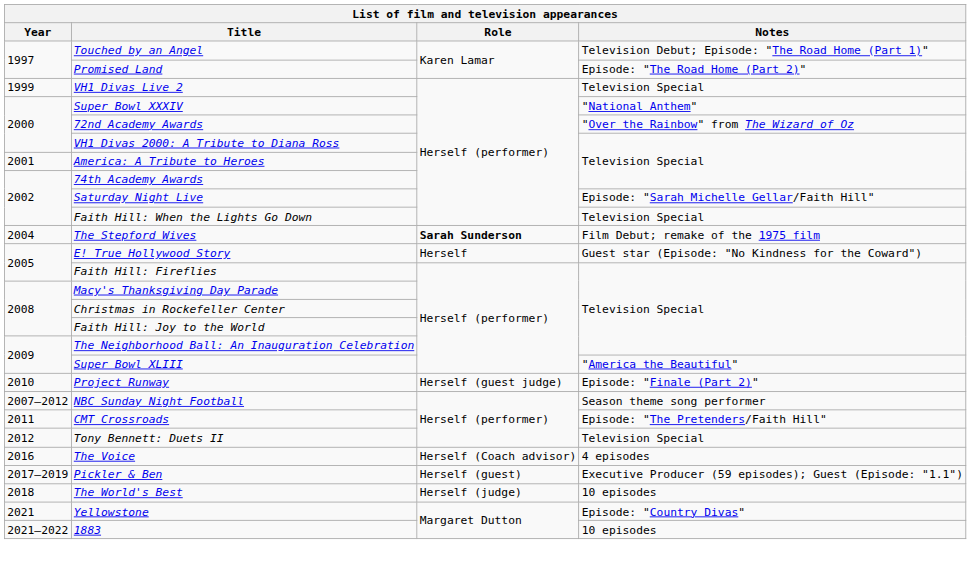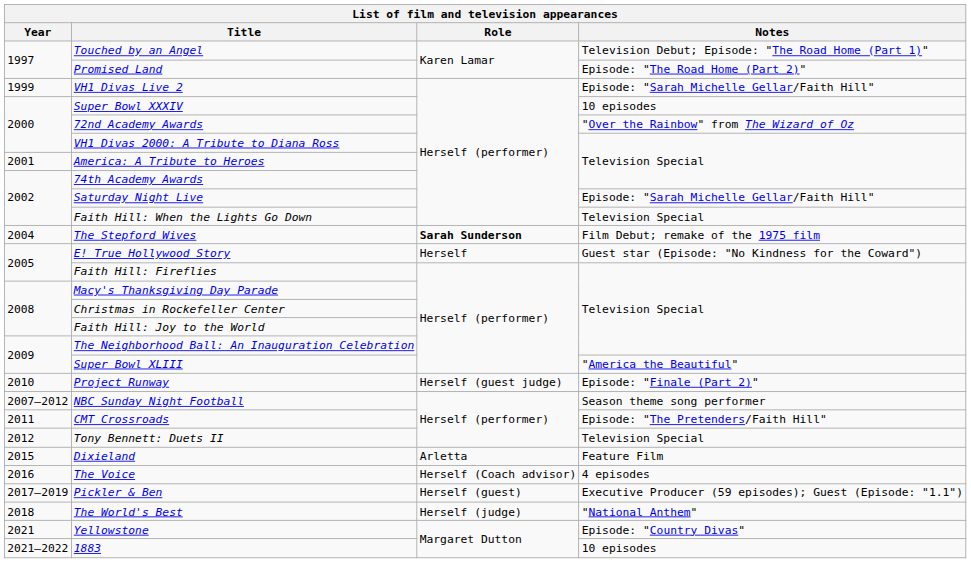 <table class="wikitable sortable">
 <tr>
 <th colspan="4">List of film and television appearances</th>
 </tr>
 <tr>
 <th>Year</th>
 <th>Title</th>
 <th>Role</th>
 <th>Notes</th>
 </tr>
 <tr>
 <td rowspan="2">1997</td>
 <td><em><a href='#'>Touched by an Angel</a></em></td>
 <td rowspan="2">Karen Lamar</td>
 <td>Television Debut; Episode: "<a href='#'>The Road Home (Part 1)</a>"</td>
 </tr>
 <tr>
 <td><em><a href='#'>Promised Land</a></em></td>
 <td>Episode: "<a href='#'>The Road Home (Part 2)</a>"</td>
 </tr>
 <tr>
 <td>1999</td>
 <td><em><a href='#'>VH1 Divas Live 2</a></em></td>
 <td rowspan="8">Herself (performer)</td>
-<td>Television Special</td>
+<td>Episode: "<a href='#'>Sarah Michelle Gellar</a>/Faith Hill"</td>
 </tr>
 <tr>
 <td rowspan="3">2000</td>
 <td><em><a href='#'>Super Bowl XXXIV</a></em></td>
-<td>"<a href='#'>National Anthem</a>"</td>
+<td>10 episodes</td>
 </tr>
 <tr>
 <td><em><a href='#'>72nd Academy Awards</a></em></td>
 <td>"<a href='#'>Over the Rainbow</a>" from <em><a href='#'>The Wizard of Oz</a></em></td>
 </tr>
 <tr>
 <td><em><a href='#'>VH1 Divas 2000: A Tribute to Diana Ross</a></em></td>
 <td rowspan="3">Television Special</td>
 </tr>
 <tr>
 <td>2001</td>
 <td><em><a href='#'>America: A Tribute to Heroes</a></em></td>
 </tr>
 <tr>
 <td rowspan="3">2002</td>
 <td><em><a href='#'>74th Academy Awards</a></em></td>
 </tr>
 <tr>
 <td><em><a href='#'>Saturday Night Live</a></em></td>
 <td>Episode: "<a href='#'>Sarah Michelle Gellar</a>/Faith Hill"</td>
 </tr>
 <tr>
 <td><em>Faith Hill: When the Lights Go Down</em></td>
 <td>Television Special</td>
 </tr>
 <tr>
 <td>2004</td>
 <td><em><a href='#'>The Stepford Wives</a></em></td>
 <td><strong>Sarah Sunderson</strong></td>
 <td>Film Debut; remake of the <a href='#'>1975 film</a></td>
 </tr>
 <tr>
 <td rowspan="2">2005</td>
 <td><em><a href='#'>E! True Hollywood Story</a></em></td>
 <td>Herself</td>
 <td>Guest star (Episode: "No Kindness for the Coward")</td>
 </tr>
 <tr>
 <td><em>Faith Hill: Fireflies</em></td>
 <td rowspan="6">Herself (performer)</td>
 <td rowspan="5">Television Special</td>
 </tr>
 <tr>
 <td rowspan="3">2008</td>
 <td><em><a href='#'>Macy's Thanksgiving Day Parade</a></em></td>
 </tr>
 <tr>
 <td><em>Christmas in Rockefeller Center</em></td>
 </tr>
 <tr>
 <td><em>Faith Hill: Joy to the World</em></td>
 </tr>
 <tr>
 <td rowspan="2">2009</td>
 <td><em><a href='#'>The Neighborhood Ball: An Inauguration Celebration</a></em></td>
 </tr>
 <tr>
 <td><em><a href='#'>Super Bowl XLIII</a></em></td>
 <td>"<a href='#'>America the Beautiful</a>"</td>
 </tr>
 <tr>
 <td>2010</td>
 <td><em><a href='#'>Project Runway</a></em></td>
 <td>Herself (guest judge)</td>
 <td>Episode: "<a href='#'>Finale (Part 2)</a>"</td>
 </tr>
 <tr>
 <td>2007–2012</td>
 <td><em><a href='#'>NBC Sunday Night Football</a></em></td>
 <td rowspan="3">Herself (performer)</td>
 <td>Season theme song performer</td>
 </tr>
 <tr>
 <td>2011</td>
 <td><em><a href='#'>CMT Crossroads</a></em></td>
 <td>Episode: "<a href='#'>The Pretenders</a>/Faith Hill"</td>
 </tr>
 <tr>
 <td>2012</td>
 <td><em>Tony Bennett: Duets II</em></td>
 <td>Television Special</td>
 </tr>
 <tr>
+<td>2015</td>
+<td><em><a href='#'>Dixieland</a></em></td>
+<td>Arletta</td>
+<td>Feature Film</td>
+</tr>
+<tr>
 <td>2016</td>
 <td><em><a href='#'>The Voice</a></em></td>
 <td>Herself (Coach advisor)</td>
 <td>4 episodes</td>
 </tr>
 <tr>
 <td>2017–2019</td>
 <td><em><a href='#'>Pickler & Ben</a></em></td>
 <td>Herself (guest)</td>
 <td>Executive Producer (59 episodes); Guest (Episode: "1.1")</td>
 </tr>
 <tr>
 <td>2018</td>
 <td><em><a href='#'>The World's Best</a></em></td>
 <td>Herself (judge)</td>
-<td>10 episodes</td>
+<td>"<a href='#'>National Anthem</a>"</td>
 </tr>
 <tr>
 <td>2021</td>
 <td><em><a href='#'>Yellowstone</a></em></td>
 <td rowspan=2>Margaret Dutton</td>
 <td>Episode: "<a href='#'>Country Divas</a>"</td>
 </tr>
 <tr>
 <td>2021–2022</td>
 <td><em><a href='#'>1883</a></em></td>
 <td>10 episodes</td>
 </tr>
 </table>
